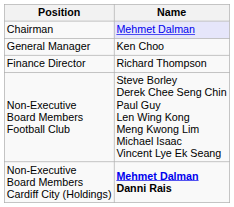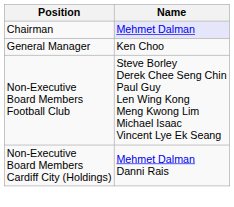 <table class="wikitable" style="text-align: left">
 <tr>
 <th>Position</th>
 <th>Name</th>
 </tr>
 <tr>
 <td>Chairman</td>
 <td style="background: lavender;"> <a href='#'>Mehmet Dalman</a></td>
 </tr>
 <tr>
 <td>General Manager</td>
 <td> Ken Choo</td>
 </tr>
 <tr>
-<td>Finance Director</td>
-<td> Richard Thompson</td>
-</tr>
-<tr>
 <td>Non-Executive<br>Board Members<br>Football Club</td>
 <td> Steve Borley<br> Derek Chee Seng Chin<br> Paul Guy<br> Len Wing Kong<br> Meng Kwong Lim<br> Michael Isaac<br> Vincent Lye Ek Seang</td>
 </tr>
 <tr>
 <td>Non-Executive<br>Board Members<br>Cardiff City (Holdings)</td>
-<td><strong> <a href='#'>Mehmet Dalman</a><br>Danni Rais</strong></td>
+<td> <a href='#'>Mehmet Dalman</a><br>Danni Rais</td>
 </tr>
 </table>
